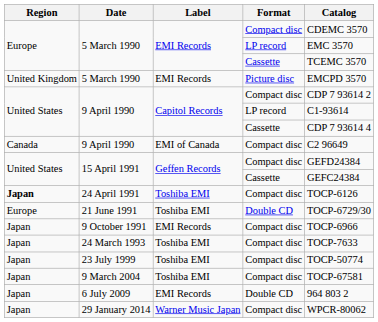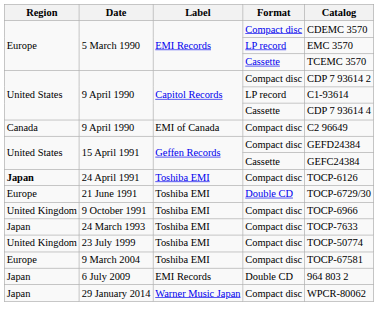 <table class="wikitable">
 <tr>
 <th>Region</th>
 <th>Date</th>
 <th>Label</th>
 <th>Format</th>
 <th>Catalog</th>
 </tr>
 <tr>
 <td rowspan="3">Europe</td>
 <td rowspan="3">5 March 1990</td>
 <td rowspan="3"><a href='#'>EMI Records</a></td>
 <td><a href='#'>Compact disc</a></td>
 <td>CDEMC 3570</td>
 </tr>
 <tr>
 <td><a href='#'>LP record</a></td>
 <td>EMC 3570</td>
 </tr>
 <tr>
 <td><a href='#'>Cassette</a></td>
 <td>TCEMC 3570</td>
-</tr>
-<tr>
-<td>United Kingdom</td>
-<td>5 March 1990</td>
-<td>EMI Records</td>
-<td><a href='#'>Picture disc</a></td>
-<td>EMCPD 3570</td>
 </tr>
 <tr>
 <td rowspan="3">United States</td>
 <td rowspan="3">9 April 1990</td>
 <td rowspan="3"><a href='#'>Capitol Records</a></td>
 <td>Compact disc</td>
 <td>CDP 7 93614 2</td>
 </tr>
 <tr>
 <td>LP record</td>
 <td>C1-93614</td>
 </tr>
 <tr>
 <td>Cassette</td>
 <td>CDP 7 93614 4</td>
 </tr>
 <tr>
 <td>Canada</td>
 <td>9 April 1990</td>
 <td>EMI of Canada</td>
 <td>Compact disc</td>
 <td>C2 96649</td>
 </tr>
 <tr>
 <td rowspan="2">United States</td>
 <td rowspan="2">15 April 1991</td>
 <td rowspan="2"><a href='#'>Geffen Records</a></td>
 <td>Compact disc</td>
 <td>GEFD24384</td>
 </tr>
 <tr>
 <td>Cassette</td>
 <td>GEFC24384</td>
 </tr>
 <tr>
 <td><strong>Japan</strong></td>
 <td>24 April 1991</td>
 <td><a href='#'>Toshiba EMI</a></td>
 <td>Compact disc</td>
 <td>TOCP-6126</td>
 </tr>
 <tr>
 <td>Europe</td>
 <td>21 June 1991</td>
 <td>Toshiba EMI</td>
 <td><a href='#'>Double CD</a></td>
 <td>TOCP-6729/30</td>
 </tr>
 <tr>
-<td>Japan</td>
+<td>United Kingdom</td>
 <td>9 October 1991</td>
-<td>EMI Records</td>
+<td>Toshiba EMI</td>
 <td>Compact disc</td>
 <td>TOCP-6966</td>
 </tr>
 <tr>
 <td>Japan</td>
 <td>24 March 1993</td>
 <td>Toshiba EMI</td>
 <td>Compact disc</td>
 <td>TOCP-7633</td>
 </tr>
 <tr>
-<td>Japan</td>
+<td>United Kingdom</td>
 <td>23 July 1999</td>
 <td>Toshiba EMI</td>
 <td>Compact disc</td>
 <td>TOCP-50774</td>
 </tr>
 <tr>
-<td>Japan</td>
+<td>Europe</td>
 <td>9 March 2004</td>
 <td>Toshiba EMI</td>
 <td>Compact disc</td>
 <td>TOCP-67581</td>
 </tr>
 <tr>
 <td>Japan</td>
 <td>6 July 2009</td>
 <td>EMI Records</td>
 <td>Double CD</td>
 <td>964 803 2</td>
 </tr>
 <tr>
 <td>Japan</td>
 <td>29 January 2014</td>
 <td><a href='#'>Warner Music Japan</a></td>
 <td>Compact disc</td>
 <td>WPCR-80062</td>
 </tr>
 </table>
